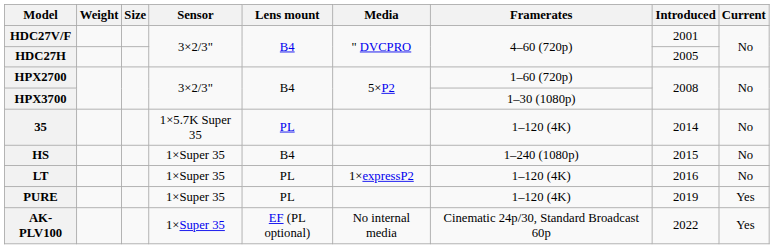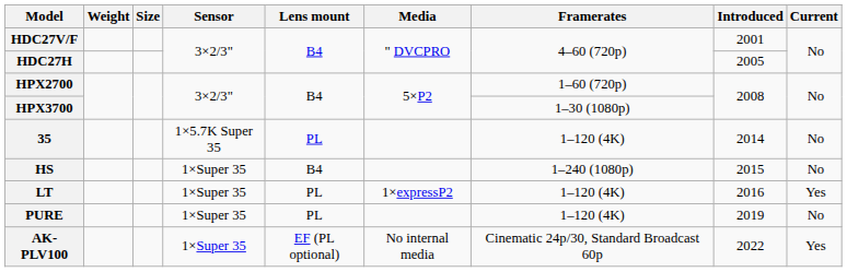 <table class="wikitable sortable" style="text-align:center;font-size:90%;">
 <tr>
 <th>Model</th>
 <th>Weight</th>
 <th>Size</th>
 <th>Sensor</th>
 <th>Lens mount</th>
 <th>Media</th>
 <th>Framerates</th>
 <th>Introduced</th>
 <th>Current</th>
 </tr>
 <tr>
 <th>HDC27V/F</th>
 <td></td>
 <td></td>
 <td rowspan=2>3×2/3"</td>
 <td rowspan=2><a href='#'>B4</a></td>
 <td rowspan=2>" <a href='#'>DVCPRO</a></td>
 <td rowspan=2>4–60 (720p)</td>
 <td>2001</td>
 <td rowspan=2> No</td>
 </tr>
 <tr>
 <th>HDC27H</th>
 <td></td>
 <td></td>
 <td>2005</td>
 </tr>
 <tr>
 <th>HPX2700</th>
 <td rowspan=2></td>
 <td rowspan=2></td>
 <td rowspan=2>3×2/3"</td>
 <td rowspan=2>B4</td>
 <td rowspan=2>5×<a href='#'>P2</a></td>
 <td>1–60 (720p)</td>
 <td rowspan=2>2008</td>
 <td rowspan=2> No</td>
 </tr>
 <tr>
 <th>HPX3700</th>
 <td>1–30 (1080p)</td>
 </tr>
 <tr>
 <th>35</th>
 <td></td>
 <td></td>
 <td>1×5.7K Super 35</td>
 <td><a href='#'>PL</a></td>
 <td></td>
 <td>1–120 (4K)</td>
 <td>2014</td>
 <td> No</td>
 </tr>
 <tr>
 <th>HS</th>
 <td></td>
 <td></td>
 <td>1×Super 35</td>
 <td>B4</td>
 <td></td>
 <td>1–240 (1080p)</td>
 <td>2015</td>
 <td> No</td>
 </tr>
 <tr>
 <th>LT</th>
 <td></td>
 <td></td>
 <td>1×Super 35</td>
 <td>PL</td>
 <td>1×<a href='#'>expressP2</a></td>
 <td>1–120 (4K)</td>
 <td>2016</td>
-<td> No</td>
+<td> Yes</td>
 </tr>
 <tr>
 <th>PURE</th>
 <td></td>
 <td></td>
 <td>1×Super 35</td>
 <td>PL</td>
 <td></td>
 <td>1–120 (4K)</td>
 <td>2019</td>
-<td> Yes</td>
+<td> No</td>
 </tr>
 <tr>
 <th>AK-PLV100</th>
 <td></td>
 <td></td>
 <td>1×<a href='#'>Super 35</a></td>
 <td><a href='#'>EF</a> (PL optional)</td>
 <td>No internal media </td>
 <td>Cinematic 24p/30, Standard Broadcast 60p</td>
 <td>2022</td>
 <td> Yes</td>
 </tr>
 </table>
